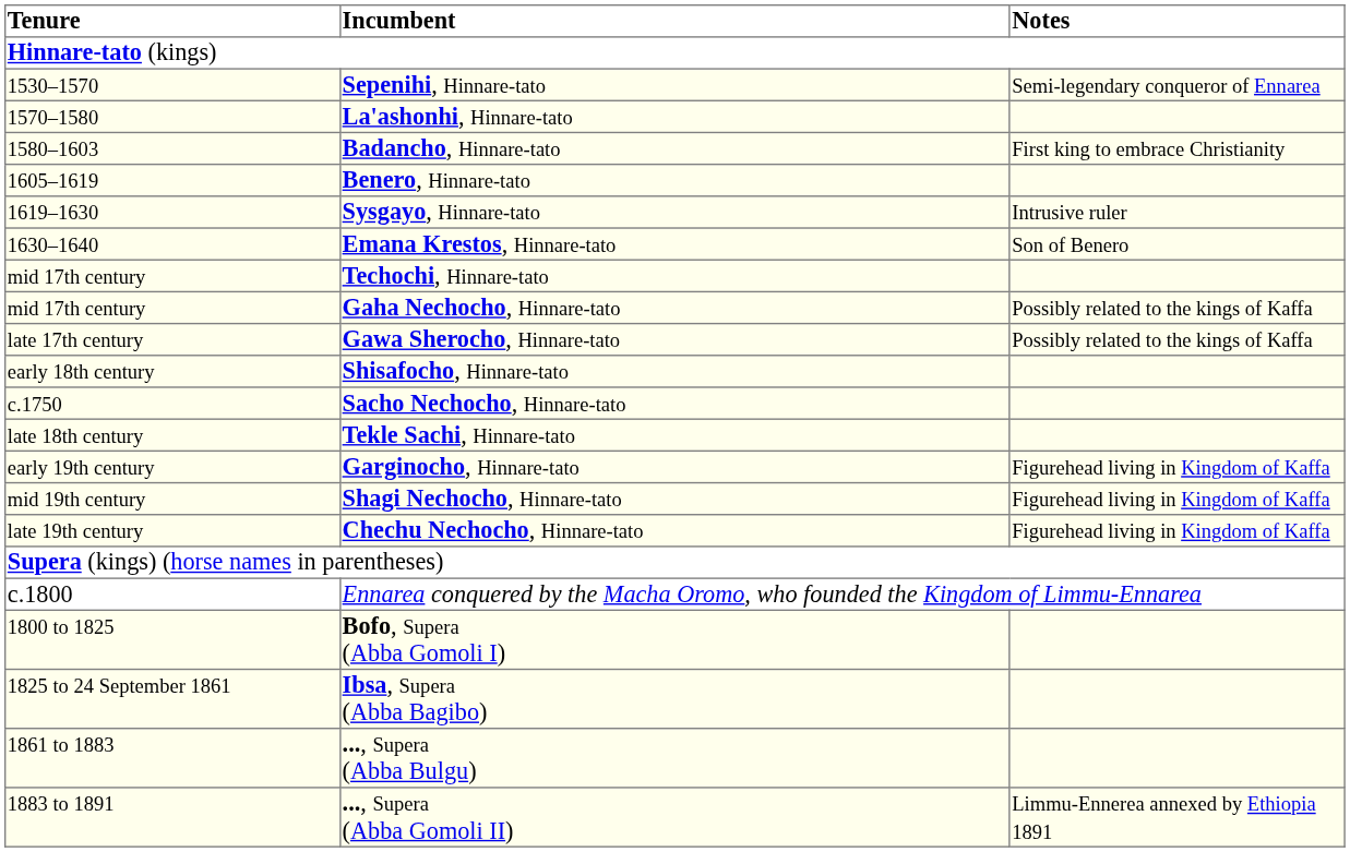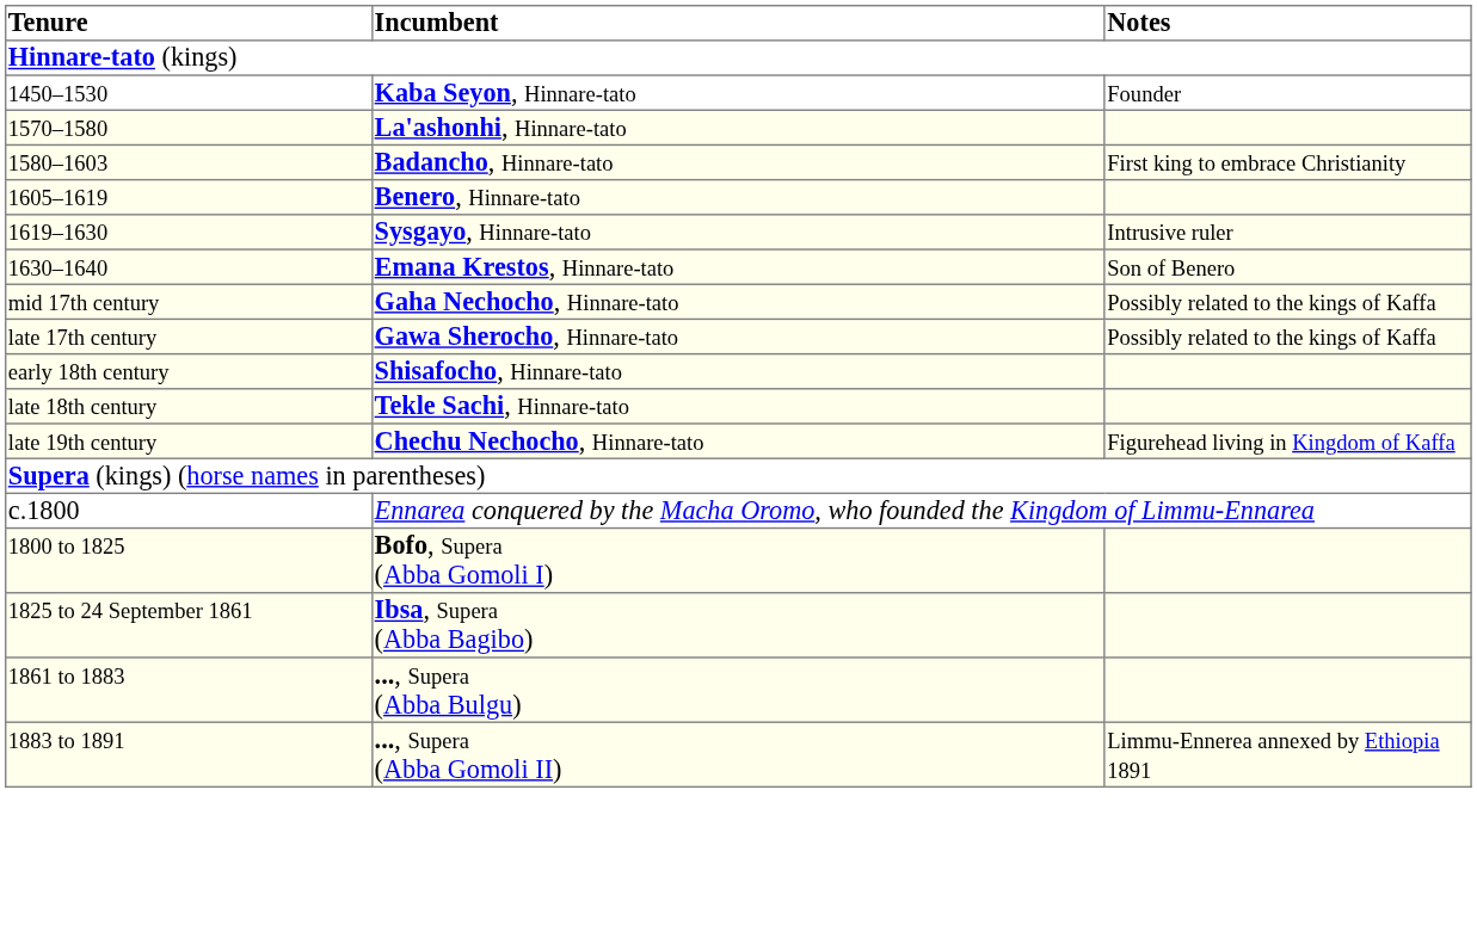 <table border=1 style="border-collapse: collapse">
 <tr align=left>
 <th width="20%">Tenure</th>
 <th width="40%">Incumbent</th>
 <th width="20%">Notes</th>
 </tr>
 <tr valign=top>
 <td colspan="3"><strong><a href='#'>Hinnare-tato</a></strong> (kings)</td>
 </tr>
-<tr valign=top bgcolor="#ffffec">
-<td><small>1530–1570</small></td>
-<td><strong><a href='#'>Sepenihi</a></strong>, <small>Hinnare-tato</small></td>
-<td><small>Semi-legendary conqueror of <a href='#'>Ennarea</a></small></td>
+<tr valign=top>
+<td><small>1450–1530</small></td>
+<td><strong><a href='#'>Kaba Seyon</a></strong>, <small>Hinnare-tato</small></td>
+<td><small>Founder</small></td>
 </tr>
 <tr valign=top bgcolor="#ffffec">
 <td><small>1570–1580</small></td>
 <td><strong><a href='#'>La'ashonhi</a></strong>, <small>Hinnare-tato</small></td>
 <td></td>
 </tr>
 <tr valign=top bgcolor="#ffffec">
 <td><small>1580–1603</small></td>
 <td><strong><a href='#'>Badancho</a></strong>, <small>Hinnare-tato</small></td>
 <td><small>First king to embrace Christianity</small></td>
 </tr>
 <tr valign=top bgcolor="#ffffec">
 <td><small>1605–1619</small></td>
 <td><strong><a href='#'>Benero</a></strong>, <small>Hinnare-tato</small></td>
 <td></td>
 </tr>
 <tr valign=top bgcolor="#ffffec">
 <td><small>1619–1630</small></td>
 <td><strong><a href='#'>Sysgayo</a></strong>, <small>Hinnare-tato</small></td>
 <td><small>Intrusive ruler</small></td>
 </tr>
 <tr valign=top bgcolor="#ffffec">
 <td><small>1630–1640</small></td>
 <td><strong><a href='#'>Emana Krestos</a></strong>, <small>Hinnare-tato</small></td>
 <td><small>Son of Benero</small></td>
 </tr>
 <tr valign=top bgcolor="#ffffec">
 <td><small>mid 17th century</small></td>
-<td><strong><a href='#'>Techochi</a></strong>, <small>Hinnare-tato</small></td>
-<td></td>
-</tr>
-<tr valign=top bgcolor="#ffffec">
-<td><small>mid 17th century</small></td>
 <td><strong><a href='#'>Gaha Nechocho</a></strong>, <small>Hinnare-tato</small></td>
 <td><small>Possibly related to the kings of Kaffa</small></td>
 </tr>
 <tr valign=top bgcolor="#ffffec">
 <td><small>late 17th century</small></td>
 <td><strong><a href='#'>Gawa Sherocho</a></strong>, <small>Hinnare-tato</small></td>
 <td><small>Possibly related to the kings of Kaffa</small></td>
 </tr>
 <tr valign=top bgcolor="#ffffec">
 <td><small>early 18th century</small></td>
 <td><strong><a href='#'>Shisafocho</a></strong>, <small>Hinnare-tato</small></td>
 <td></td>
 </tr>
 <tr valign=top bgcolor="#ffffec">
-<td><small>c.1750</small></td>
-<td><strong><a href='#'>Sacho Nechocho</a></strong>, <small>Hinnare-tato</small></td>
-<td></td>
-</tr>
-<tr valign=top bgcolor="#ffffec">
 <td><small>late 18th century</small></td>
 <td><strong><a href='#'>Tekle Sachi</a></strong>, <small>Hinnare-tato</small></td>
 <td></td>
-</tr>
-<tr valign=top bgcolor="#ffffec">
-<td><small>early 19th century</small></td>
-<td><strong><a href='#'>Garginocho</a></strong>, <small>Hinnare-tato</small></td>
-<td><small>Figurehead living in <a href='#'>Kingdom of Kaffa</a></small></td>
-</tr>
-<tr valign=top bgcolor="#ffffec">
-<td><small>mid 19th century </small></td>
-<td><strong><a href='#'>Shagi Nechocho</a></strong>, <small>Hinnare-tato</small></td>
-<td><small>Figurehead living in <a href='#'>Kingdom of Kaffa</a></small></td>
 </tr>
 <tr valign=top bgcolor="#ffffec">
 <td><small>late 19th century </small></td>
 <td><strong><a href='#'>Chechu Nechocho</a></strong>, <small>Hinnare-tato</small></td>
 <td><small>Figurehead living in <a href='#'>Kingdom of Kaffa</a></small></td>
 </tr>
 <tr valign=top>
 <td colspan="3"><strong><a href='#'>Supera</a></strong> (kings) (<a href='#'>horse names</a> in parentheses)</td>
 </tr>
 <tr valign=top>
 <td>c.1800</td>
 <td colspan="2"><em><a href='#'>Ennarea</a> conquered by the <a href='#'>Macha Oromo</a>, who founded the <a href='#'>Kingdom of Limmu-Ennarea</a></em></td>
 </tr>
 <tr valign=top bgcolor="#ffffec">
 <td><small>1800 to 1825</small></td>
 <td><strong>Bofo</strong>, <small>Supera<br></small>(<a href='#'>Abba Gomoli I</a>)</td>
 <td></td>
 </tr>
 <tr valign=top bgcolor="#ffffec">
 <td><small>1825 to 24 September 1861</small></td>
 <td><strong><a href='#'>Ibsa</a></strong>, <small>Supera<br></small>(<a href='#'>Abba Bagibo</a>)</td>
 <td></td>
 </tr>
 <tr valign=top bgcolor="#ffffec">
 <td><small>1861 to 1883</small></td>
 <td><strong>...</strong>, <small>Supera<br></small>(<a href='#'>Abba Bulgu</a>)</td>
 <td></td>
 </tr>
 <tr valign=top bgcolor="#ffffec">
 <td><small>1883 to 1891</small></td>
 <td><strong>...</strong>, <small>Supera<br></small>(<a href='#'>Abba Gomoli II</a>)</td>
 <td><small>Limmu-Ennerea annexed by <a href='#'>Ethiopia</a> 1891</small></td>
 </tr>
 </table>
